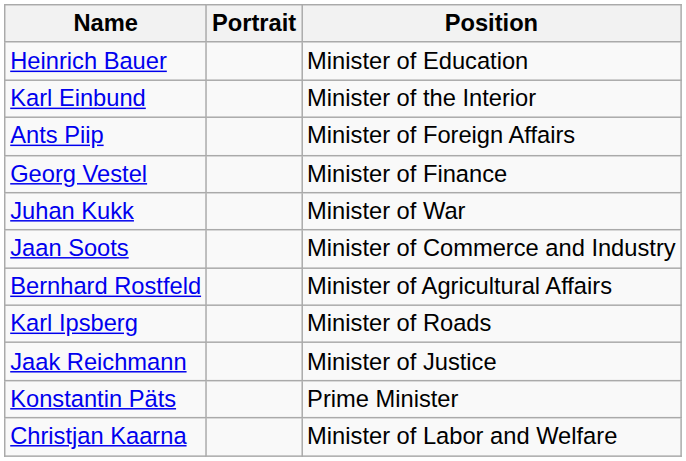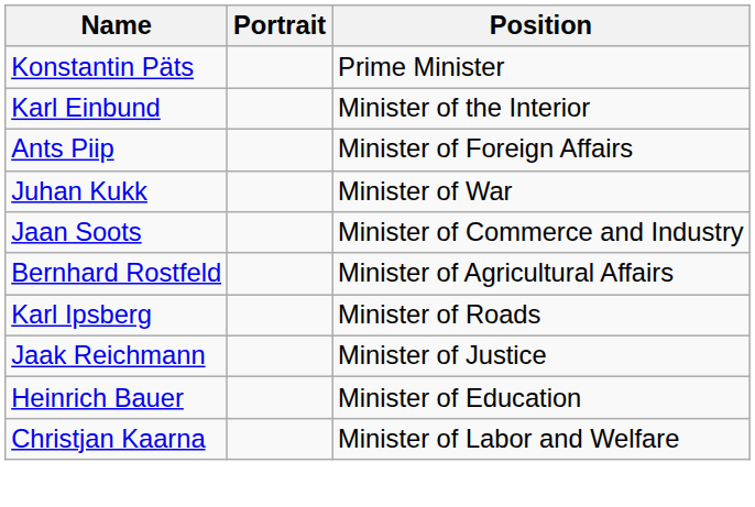 <table class="wikitable">
 <tr>
 <th>Name</th>
 <th>Portrait</th>
 <th>Position</th>
 </tr>
 <tr>
-<td><a href='#'>Heinrich Bauer</a></td>
+<td><a href='#'>Konstantin Päts</a></td>
 <td></td>
-<td>Minister of Education</td>
+<td>Prime Minister</td>
 </tr>
 <tr>
 <td><a href='#'>Karl Einbund</a></td>
 <td></td>
 <td>Minister of the Interior</td>
 </tr>
 <tr>
 <td><a href='#'>Ants Piip</a></td>
 <td></td>
 <td>Minister of Foreign Affairs</td>
-</tr>
-<tr>
-<td><a href='#'>Georg Vestel</a></td>
-<td></td>
-<td>Minister of Finance</td>
 </tr>
 <tr>
 <td><a href='#'>Juhan Kukk</a></td>
 <td></td>
 <td>Minister of War</td>
 </tr>
 <tr>
 <td><a href='#'>Jaan Soots</a></td>
 <td></td>
 <td>Minister of Commerce and Industry</td>
 </tr>
 <tr>
 <td><a href='#'>Bernhard Rostfeld</a></td>
 <td></td>
 <td>Minister of Agricultural Affairs</td>
 </tr>
 <tr>
 <td><a href='#'>Karl Ipsberg</a></td>
 <td></td>
 <td>Minister of Roads</td>
 </tr>
 <tr>
 <td><a href='#'>Jaak Reichmann</a></td>
 <td></td>
 <td>Minister of Justice</td>
 </tr>
 <tr>
-<td><a href='#'>Konstantin Päts</a></td>
+<td><a href='#'>Heinrich Bauer</a></td>
 <td></td>
-<td>Prime Minister</td>
+<td>Minister of Education</td>
 </tr>
 <tr>
 <td><a href='#'>Christjan Kaarna</a></td>
 <td></td>
 <td>Minister of Labor and Welfare</td>
 </tr>
 </table>
